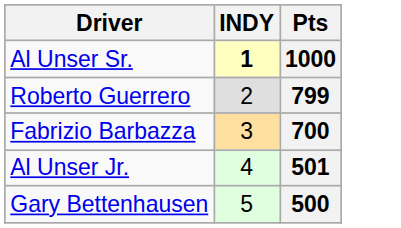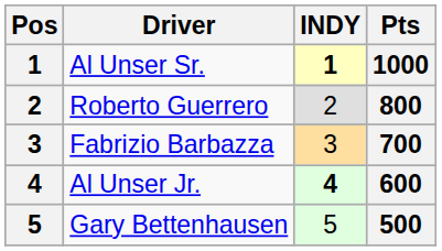 <table class="wikitable" style="font-size: 85%">
 <tr valign="top">
+<th valign="middle">Pos</th>
 <th valign="middle">Driver</th>
 <th>INDY<br></th>
 <th valign="middle">Pts</th>
 </tr>
 <tr>
+<th>1</th>
 <td> <a href='#'>Al Unser Sr.</a></td>
 <td style="background:#FFFFBF;" align=center><strong>1</strong></td>
 <th>1000</th>
 </tr>
 <tr>
+<th>2</th>
 <td> <a href='#'>Roberto Guerrero</a></td>
 <td style="background:#DFDFDF;" align=center>2</td>
-<th>799</th>
+<th>800</th>
 </tr>
 <tr>
+<th>3</th>
 <td> <a href='#'>Fabrizio Barbazza</a></td>
 <td style="background:#FFDF9F;" align=center>3</td>
 <th>700</th>
 </tr>
 <tr>
+<th>4</th>
 <td> <a href='#'>Al Unser Jr.</a></td>
-<td style="background:#DFFFDF;" align=center>4</td>
-<th>501</th>
+<td style="background:#DFFFDF;" align=center><strong>4</strong></td>
+<th>600</th>
 </tr>
 <tr>
+<th>5</th>
 <td> <a href='#'>Gary Bettenhausen</a></td>
 <td style="background:#DFFFDF;" align=center>5</td>
 <th>500</th>
 </tr>
 </table>
